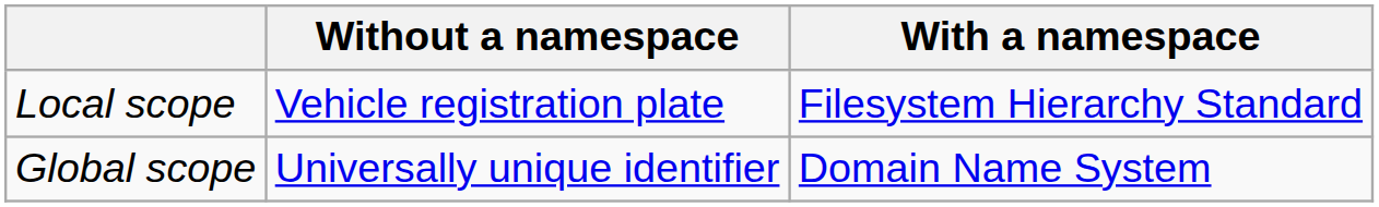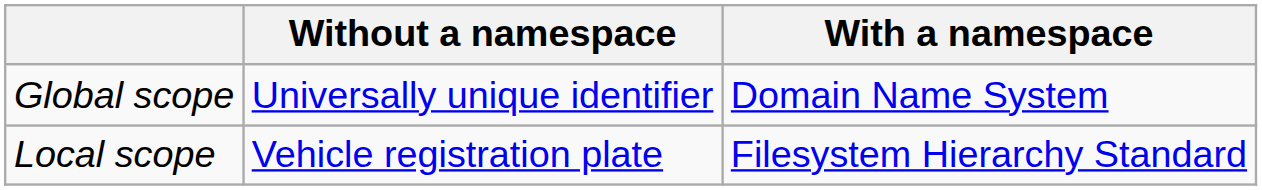 <table class=wikitable>
 <tr>
 <th></th>
 <th>Without a namespace</th>
 <th>With a namespace</th>
 </tr>
 <tr>
+<td><em>Global scope</em></td>
+<td><a href='#'>Universally unique identifier</a></td>
+<td><a href='#'>Domain Name System</a></td>
+</tr>
+<tr>
 <td><em>Local scope</em></td>
 <td><a href='#'>Vehicle registration plate</a></td>
 <td><a href='#'>Filesystem Hierarchy Standard</a></td>
 </tr>
-<tr>
-<td><em>Global scope</em></td>
-<td><a href='#'>Universally unique identifier</a></td>
-<td><a href='#'>Domain Name System</a></td>
-</tr>
 </table>
